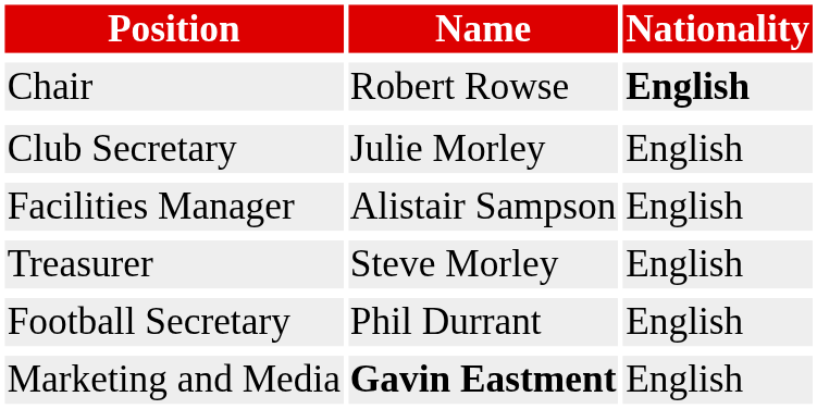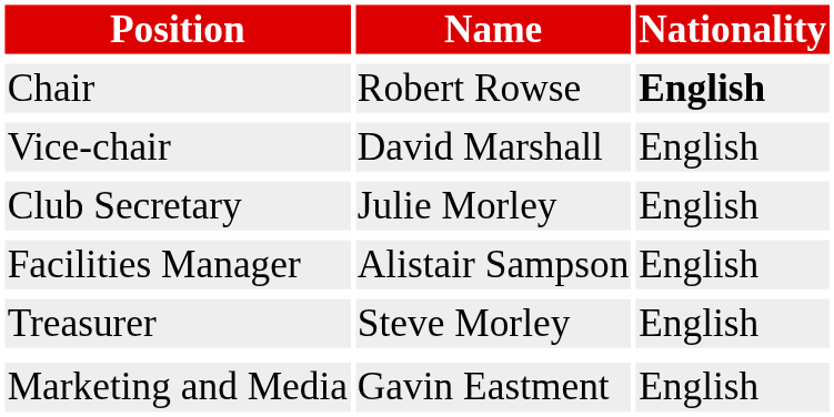 <table class="toccolours">
 <tr>
 <th style="background-color:#DD0000; color:white;;">Position</th>
 <th style="background-color:#DD0000; color:white;;">Name</th>
 <th style="background-color:#DD0000; color:white;;">Nationality</th>
 </tr>
 <tr bgcolor=#eeeeee>
 </tr>
 <tr |- bgcolor=#eeeeee>
 <td>Chair</td>
 <td>Robert Rowse</td>
 <td><strong> English</strong></td>
 </tr>
 <tr>
+</tr>
+<tr |- bgcolor=#eeeeee>
+<td>Vice-chair</td>
+<td>David Marshall</td>
+<td> English</td>
 </tr>
 <tr>
 </tr>
 <tr bgcolor=#eeeeee>
 <td>Club Secretary</td>
 <td>Julie Morley</td>
 <td> English</td>
 </tr>
 <tr>
 </tr>
 <tr bgcolor=#eeeeee>
 <td>Facilities Manager</td>
 <td>Alistair Sampson</td>
 <td> English</td>
 </tr>
 <tr>
 </tr>
 <tr bgcolor=#eeeeee>
 <td>Treasurer</td>
 <td>Steve Morley</td>
 <td> English</td>
 </tr>
 <tr>
 </tr>
-<tr bgcolor=#eeeeee>
-<td>Football Secretary</td>
-<td>Phil Durrant</td>
-<td> English</td>
-</tr>
 <tr>
 </tr>
 <tr bgcolor=#eeeeee>
 <td>Marketing and Media</td>
-<td><strong>Gavin Eastment</strong></td>
+<td>Gavin Eastment</td>
 <td> English</td>
 </tr>
 <tr>
 </tr>
 </table>
